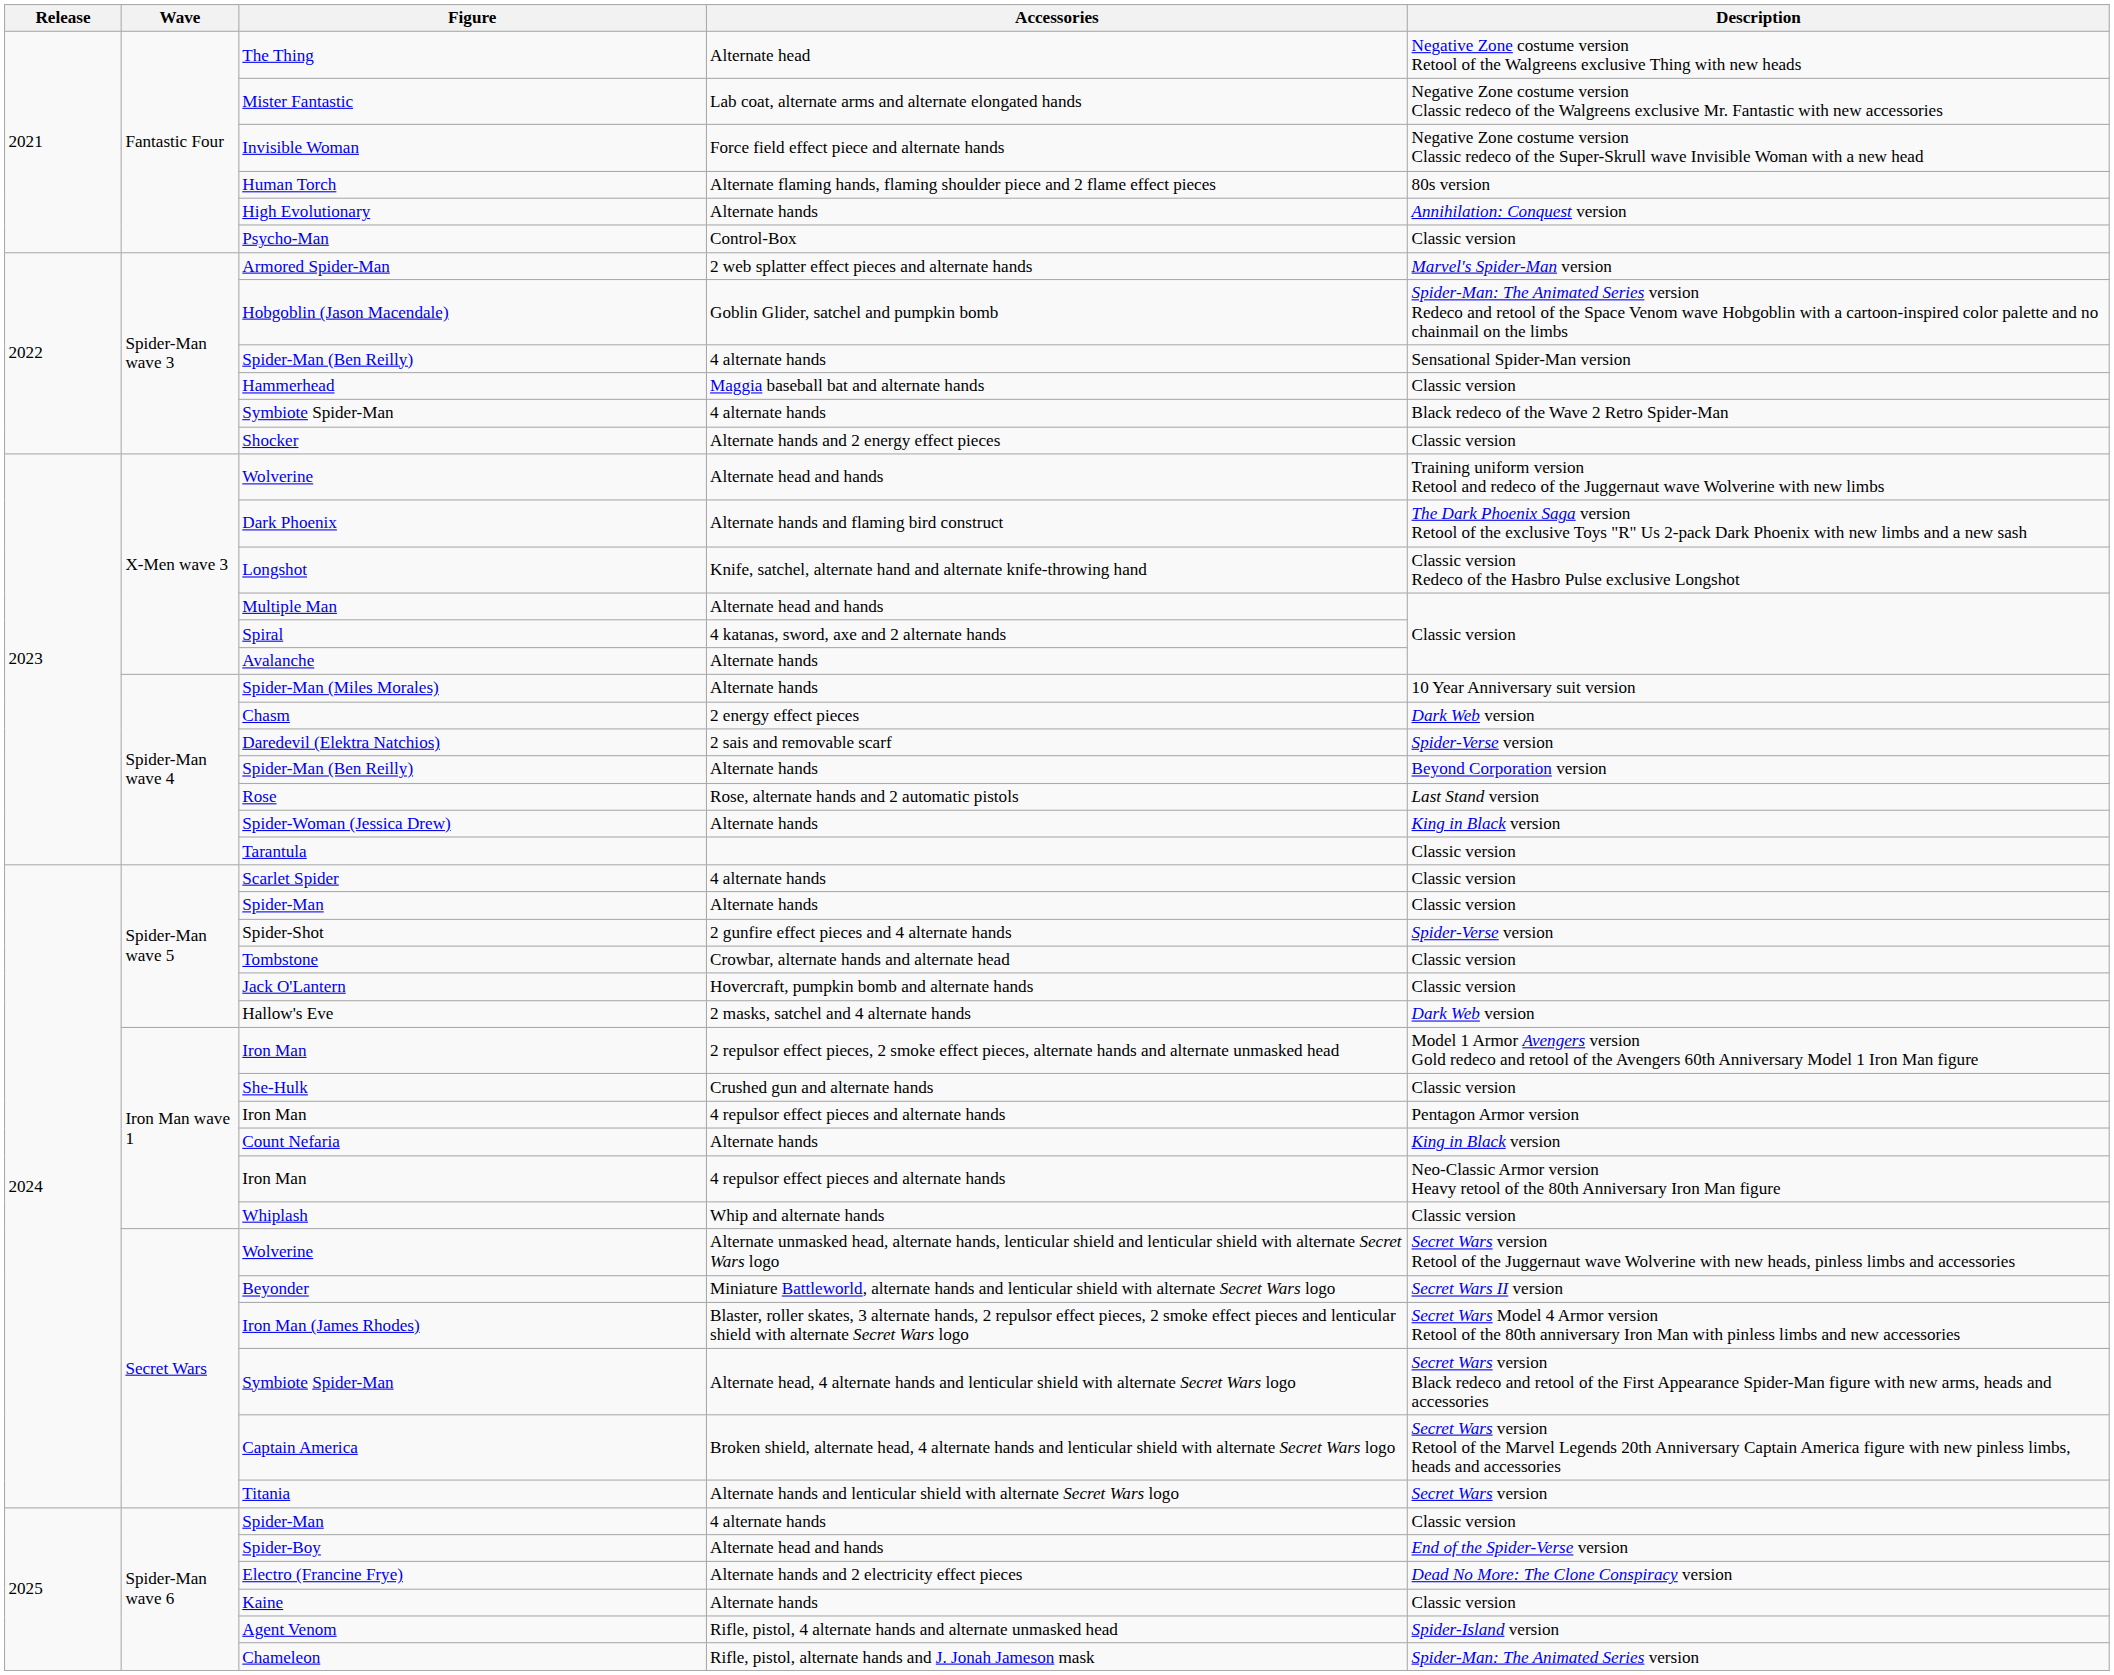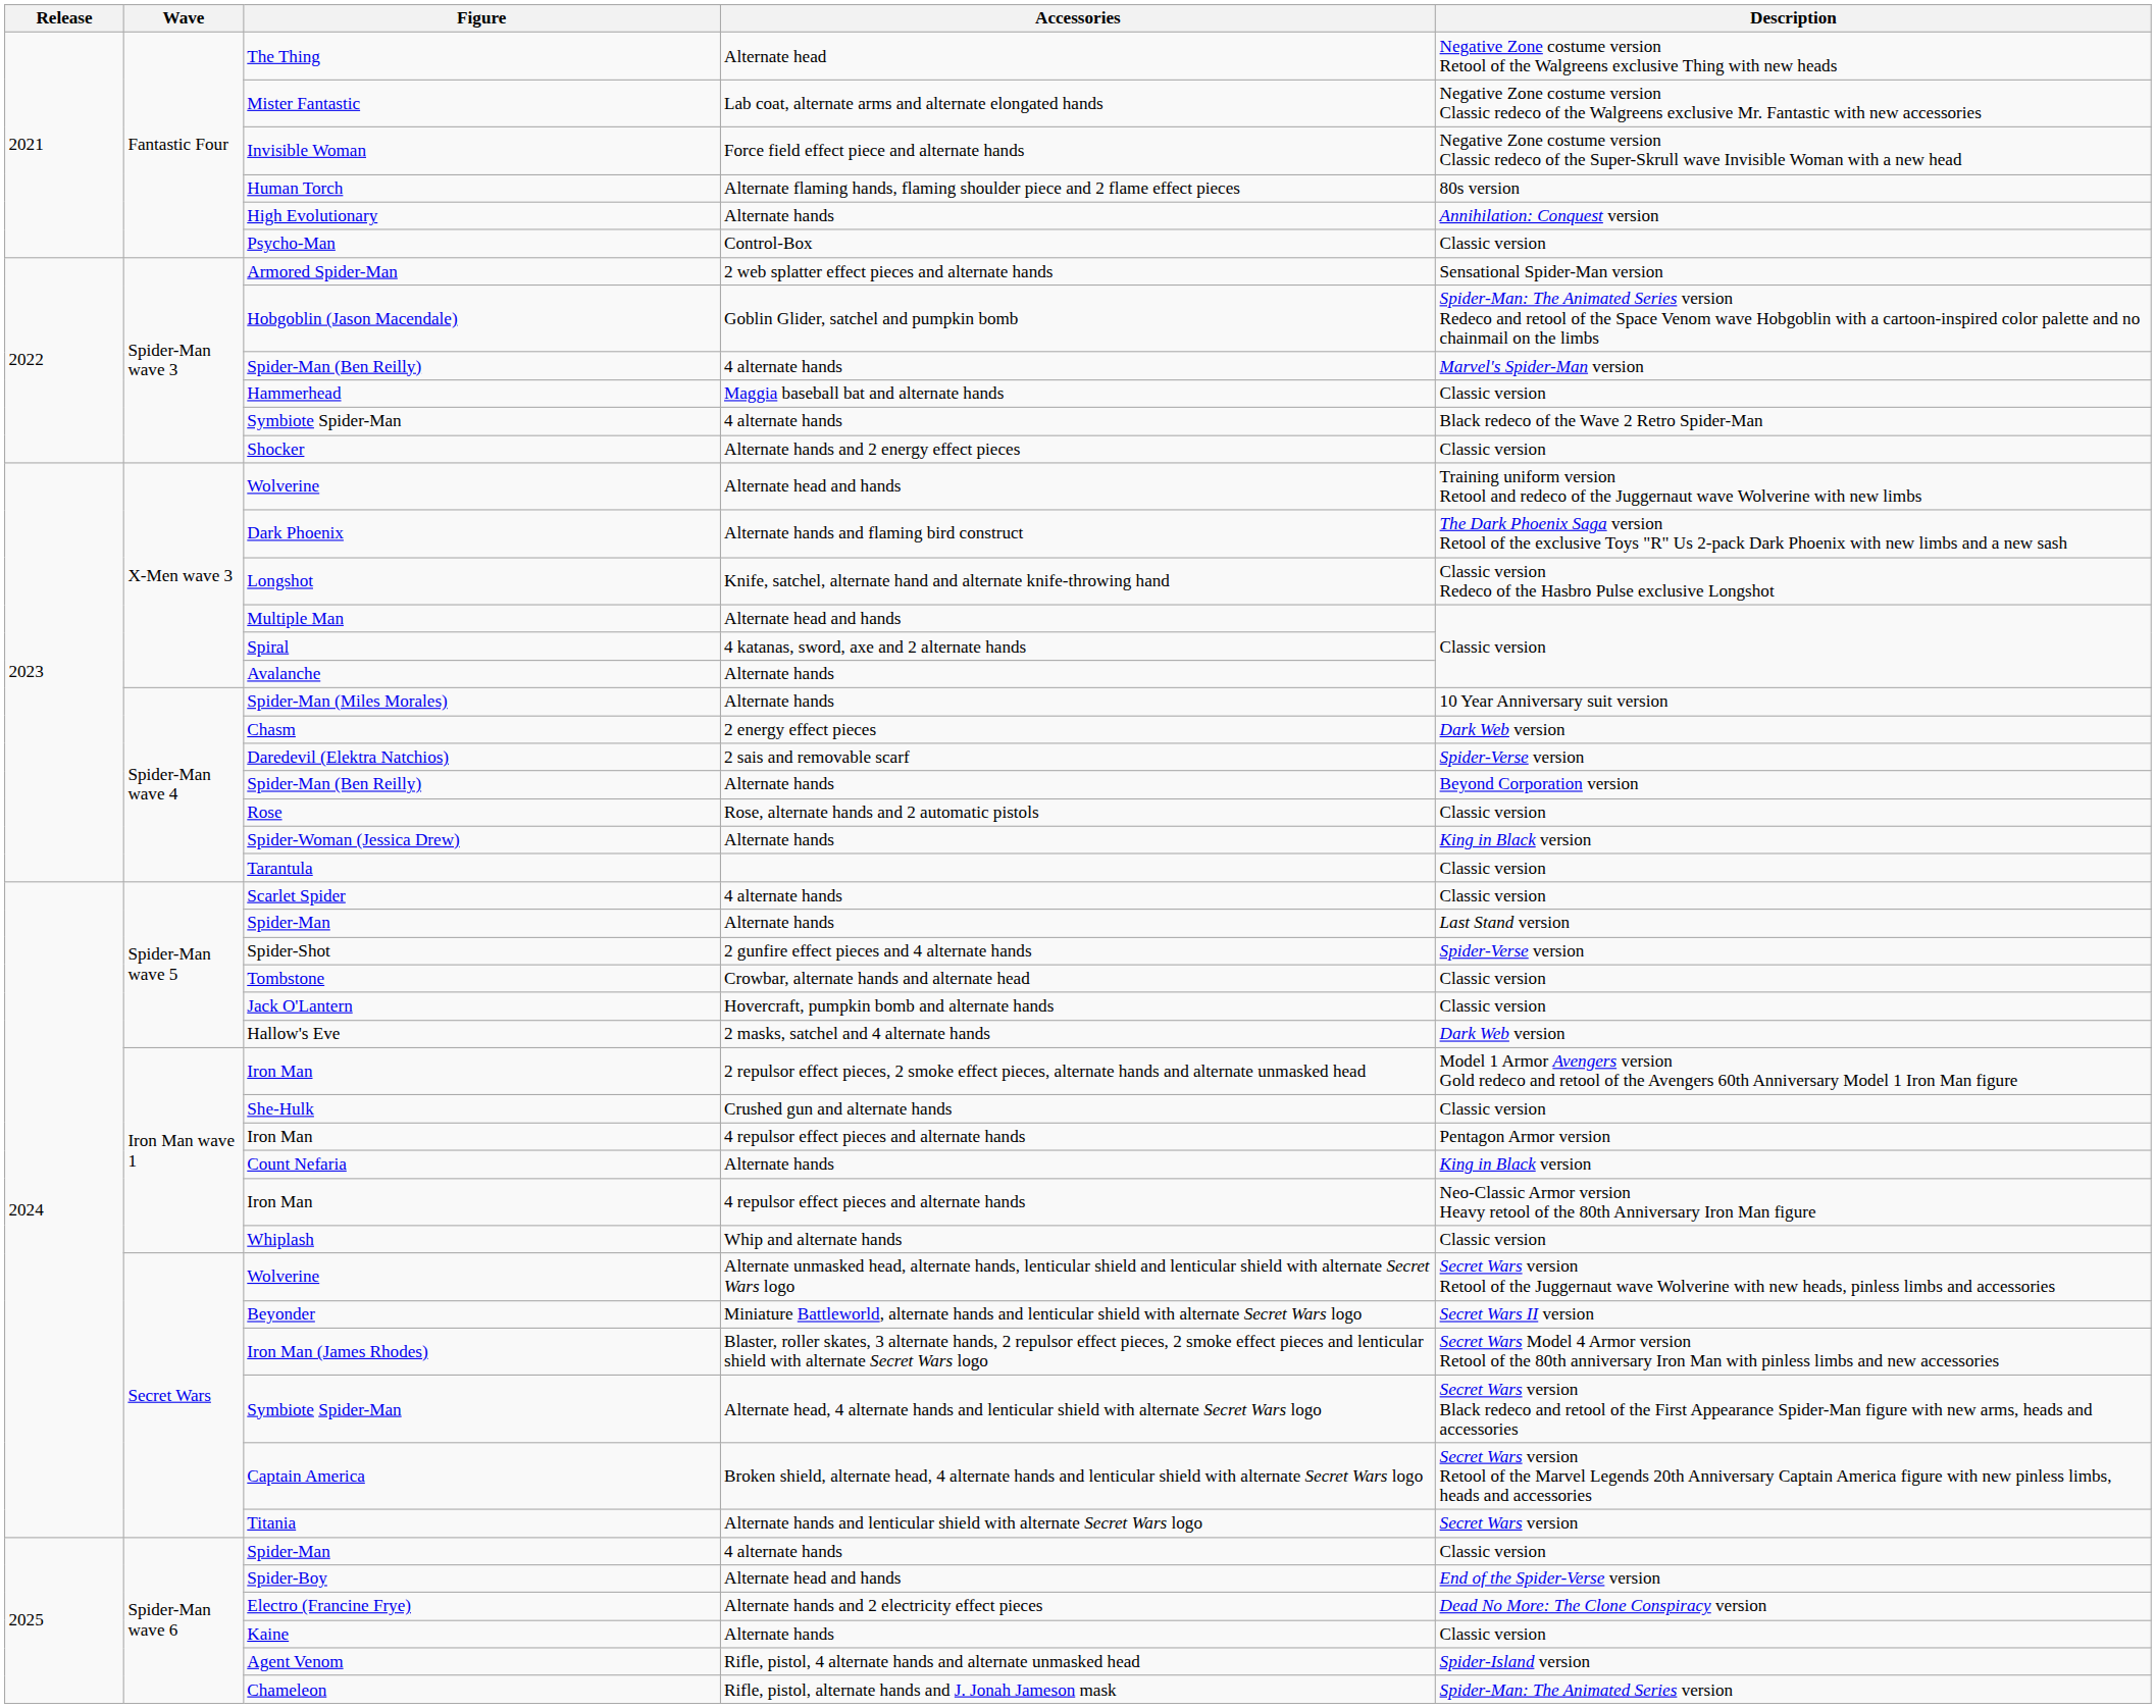 <table class="wikitable">
 <tr>
 <th width=5%>Release</th>
 <th width=5%>Wave</th>
 <th width=20%>Figure</th>
 <th width=30%>Accessories</th>
 <th width=30%>Description</th>
 </tr>
 <tr>
 <td rowspan=6>2021</td>
 <td rowspan=6>Fantastic Four</td>
 <td><a href='#'>The Thing</a></td>
 <td>Alternate head</td>
 <td><a href='#'>Negative Zone</a> costume version<br>Retool of the Walgreens exclusive Thing with new heads</td>
 </tr>
 <tr>
 <td><a href='#'>Mister Fantastic</a></td>
 <td>Lab coat, alternate arms and alternate elongated hands</td>
 <td>Negative Zone costume version<br>Classic redeco of the Walgreens exclusive Mr. Fantastic with new accessories</td>
 </tr>
 <tr>
 <td><a href='#'>Invisible Woman</a></td>
 <td>Force field effect piece and alternate hands</td>
 <td>Negative Zone costume version<br>Classic redeco of the Super-Skrull wave Invisible Woman with a new head</td>
 </tr>
 <tr>
 <td><a href='#'>Human Torch</a></td>
 <td>Alternate flaming hands, flaming shoulder piece and 2 flame effect pieces</td>
 <td>80s version</td>
 </tr>
 <tr>
 <td><a href='#'>High Evolutionary</a></td>
 <td>Alternate hands</td>
 <td><em><a href='#'>Annihilation: Conquest</a></em> version</td>
 </tr>
 <tr>
 <td><a href='#'>Psycho-Man</a></td>
 <td>Control-Box</td>
 <td>Classic version</td>
 </tr>
 <tr>
 <td rowspan=6>2022</td>
 <td rowspan=6>Spider-Man wave 3</td>
 <td><a href='#'>Armored Spider-Man</a></td>
 <td>2 web splatter effect pieces and alternate hands</td>
-<td><em><a href='#'>Marvel's Spider-Man</a></em> version</td>
+<td>Sensational Spider-Man version</td>
 </tr>
 <tr>
 <td><a href='#'>Hobgoblin (Jason Macendale)</a></td>
 <td>Goblin Glider, satchel and pumpkin bomb</td>
 <td><em><a href='#'>Spider-Man: The Animated Series</a></em> version<br>Redeco and retool of the Space Venom wave Hobgoblin with a cartoon-inspired color palette and no chainmail on the limbs</td>
 </tr>
 <tr>
 <td><a href='#'>Spider-Man (Ben Reilly)</a></td>
 <td>4 alternate hands</td>
-<td>Sensational Spider-Man version</td>
+<td><em><a href='#'>Marvel's Spider-Man</a></em> version</td>
 </tr>
 <tr>
 <td><a href='#'>Hammerhead</a></td>
 <td><a href='#'>Maggia</a> baseball bat and alternate hands</td>
 <td>Classic version</td>
 </tr>
 <tr>
 <td><a href='#'>Symbiote</a> Spider-Man</td>
 <td>4 alternate hands</td>
 <td>Black redeco of the Wave 2 Retro Spider-Man</td>
 </tr>
 <tr>
 <td><a href='#'>Shocker</a></td>
 <td>Alternate hands and 2 energy effect pieces</td>
 <td>Classic version</td>
 </tr>
 <tr>
 <td rowspan=13>2023</td>
 <td rowspan=6>X-Men wave 3</td>
 <td><a href='#'>Wolverine</a></td>
 <td>Alternate head and hands</td>
 <td>Training uniform version<br>Retool and redeco of the Juggernaut wave Wolverine with new limbs</td>
 </tr>
 <tr>
 <td><a href='#'>Dark Phoenix</a></td>
 <td>Alternate hands and flaming bird construct</td>
 <td><em><a href='#'>The Dark Phoenix Saga</a></em> version<br>Retool of the exclusive Toys "R" Us 2-pack Dark Phoenix with new limbs and a new sash</td>
 </tr>
 <tr>
 <td><a href='#'>Longshot</a></td>
 <td>Knife, satchel, alternate hand and alternate knife-throwing hand</td>
 <td>Classic version<br>Redeco of the Hasbro Pulse exclusive Longshot</td>
 </tr>
 <tr>
 <td><a href='#'>Multiple Man</a></td>
 <td>Alternate head and hands</td>
 <td rowspan=3>Classic version</td>
 </tr>
 <tr>
 <td><a href='#'>Spiral</a></td>
 <td>4 katanas, sword, axe and 2 alternate hands</td>
 </tr>
 <tr>
 <td><a href='#'>Avalanche</a></td>
 <td>Alternate hands</td>
 </tr>
 <tr>
 <td rowspan=7>Spider-Man wave 4</td>
 <td><a href='#'>Spider-Man (Miles Morales)</a></td>
 <td>Alternate hands</td>
 <td>10 Year Anniversary suit version</td>
 </tr>
 <tr>
 <td><a href='#'>Chasm</a></td>
 <td>2 energy effect pieces</td>
 <td><em><a href='#'>Dark Web</a></em> version</td>
 </tr>
 <tr>
 <td><a href='#'>Daredevil (Elektra Natchios)</a></td>
 <td>2 sais and removable scarf</td>
 <td><em><a href='#'>Spider-Verse</a></em> version</td>
 </tr>
 <tr>
 <td><a href='#'>Spider-Man (Ben Reilly)</a></td>
 <td>Alternate hands</td>
 <td><a href='#'>Beyond Corporation</a> version</td>
 </tr>
 <tr>
 <td><a href='#'>Rose</a></td>
 <td>Rose, alternate hands and 2 automatic pistols</td>
-<td><em>Last Stand</em> version</td>
+<td>Classic version</td>
 </tr>
 <tr>
 <td><a href='#'>Spider-Woman (Jessica Drew)</a></td>
 <td>Alternate hands</td>
 <td><em><a href='#'>King in Black</a></em> version</td>
 </tr>
 <tr>
 <td><a href='#'>Tarantula</a></td>
 <td></td>
 <td>Classic version</td>
 </tr>
 <tr>
 <td rowspan=18>2024</td>
 <td rowspan=6>Spider-Man wave 5</td>
 <td><a href='#'>Scarlet Spider</a></td>
 <td>4 alternate hands</td>
 <td>Classic version</td>
 </tr>
 <tr>
 <td><a href='#'>Spider-Man</a></td>
 <td>Alternate hands</td>
-<td>Classic version</td>
+<td><em>Last Stand</em> version</td>
 </tr>
 <tr>
 <td>Spider-Shot</td>
 <td>2 gunfire effect pieces and 4 alternate hands</td>
 <td><em><a href='#'>Spider-Verse</a></em> version</td>
 </tr>
 <tr>
 <td><a href='#'>Tombstone</a></td>
 <td>Crowbar, alternate hands and alternate head</td>
 <td>Classic version</td>
 </tr>
 <tr>
 <td><a href='#'>Jack O'Lantern</a></td>
 <td>Hovercraft, pumpkin bomb and alternate hands</td>
 <td>Classic version</td>
 </tr>
 <tr>
 <td>Hallow's Eve</td>
 <td>2 masks, satchel and 4 alternate hands</td>
 <td><em><a href='#'>Dark Web</a></em> version</td>
 </tr>
 <tr>
 <td rowspan=6>Iron Man wave 1</td>
 <td><a href='#'>Iron Man</a></td>
 <td>2 repulsor effect pieces, 2 smoke effect pieces, alternate hands and alternate unmasked head</td>
 <td>Model 1 Armor <em><a href='#'>Avengers</a></em> version<br>Gold redeco and retool of the Avengers 60th Anniversary Model 1 Iron Man figure</td>
 </tr>
 <tr>
 <td><a href='#'>She-Hulk</a></td>
 <td>Crushed gun and alternate hands</td>
 <td>Classic version</td>
 </tr>
 <tr>
 <td>Iron Man</td>
 <td>4 repulsor effect pieces and alternate hands</td>
 <td>Pentagon Armor version</td>
 </tr>
 <tr>
 <td><a href='#'>Count Nefaria</a></td>
 <td>Alternate hands</td>
 <td><em><a href='#'>King in Black</a></em> version</td>
 </tr>
 <tr>
 <td>Iron Man</td>
 <td>4 repulsor effect pieces and alternate hands</td>
 <td>Neo-Classic Armor version<br>Heavy retool of the 80th Anniversary Iron Man figure</td>
 </tr>
 <tr>
 <td><a href='#'>Whiplash</a></td>
 <td>Whip and alternate hands</td>
 <td>Classic version</td>
 </tr>
 <tr>
 <td rowspan=6><a href='#'>Secret Wars</a></td>
 <td><a href='#'>Wolverine</a></td>
 <td>Alternate unmasked head, alternate hands, lenticular shield and lenticular shield with alternate <em>Secret Wars</em> logo</td>
 <td><em><a href='#'>Secret Wars</a></em> version<br>Retool of the Juggernaut wave Wolverine with new heads, pinless limbs and accessories</td>
 </tr>
 <tr>
 <td><a href='#'>Beyonder</a></td>
 <td>Miniature <a href='#'>Battleworld</a>, alternate hands and lenticular shield with alternate <em>Secret Wars</em> logo</td>
 <td><em><a href='#'>Secret Wars II</a></em> version</td>
 </tr>
 <tr>
 <td><a href='#'>Iron Man (James Rhodes)</a></td>
 <td>Blaster, roller skates, 3 alternate hands, 2 repulsor effect pieces, 2 smoke effect pieces and lenticular shield with alternate <em>Secret Wars</em> logo</td>
 <td><em><a href='#'>Secret Wars</a></em> Model 4 Armor version<br>Retool of the 80th anniversary Iron Man with pinless limbs and new accessories</td>
 </tr>
 <tr>
 <td><a href='#'>Symbiote</a> <a href='#'>Spider-Man</a></td>
 <td>Alternate head, 4 alternate hands and lenticular shield with alternate <em>Secret Wars</em> logo</td>
 <td><em><a href='#'>Secret Wars</a></em> version<br>Black redeco and retool of the First Appearance Spider-Man figure with new arms, heads and accessories</td>
 </tr>
 <tr>
 <td><a href='#'>Captain America</a></td>
 <td>Broken shield, alternate head, 4 alternate hands and lenticular shield with alternate <em>Secret Wars</em> logo</td>
 <td><em><a href='#'>Secret Wars</a></em> version<br>Retool of the Marvel Legends 20th Anniversary Captain America figure with new pinless limbs, heads and accessories</td>
 </tr>
 <tr>
 <td><a href='#'>Titania</a></td>
 <td>Alternate hands and lenticular shield with alternate <em>Secret Wars</em> logo</td>
 <td><em><a href='#'>Secret Wars</a></em> version</td>
 </tr>
 <tr>
 <td rowspan=6>2025</td>
 <td rowspan=6>Spider-Man wave 6</td>
 <td><a href='#'>Spider-Man</a></td>
 <td>4 alternate hands</td>
 <td>Classic version</td>
 </tr>
 <tr>
 <td><a href='#'>Spider-Boy</a></td>
 <td>Alternate head and hands</td>
 <td><em><a href='#'>End of the Spider-Verse</a></em> version</td>
 </tr>
 <tr>
 <td><a href='#'>Electro (Francine Frye)</a></td>
 <td>Alternate hands and 2 electricity effect pieces</td>
 <td><em><a href='#'>Dead No More: The Clone Conspiracy</a></em> version</td>
 </tr>
 <tr>
 <td><a href='#'>Kaine</a></td>
 <td>Alternate hands</td>
 <td>Classic version</td>
 </tr>
 <tr>
 <td><a href='#'>Agent Venom</a></td>
 <td>Rifle, pistol, 4 alternate hands and alternate unmasked head</td>
 <td><em><a href='#'>Spider-Island</a></em> version</td>
 </tr>
 <tr>
 <td><a href='#'>Chameleon</a></td>
 <td>Rifle, pistol, alternate hands and <a href='#'>J. Jonah Jameson</a> mask</td>
 <td><em><a href='#'>Spider-Man: The Animated Series</a></em> version</td>
 </tr>
 </table>
